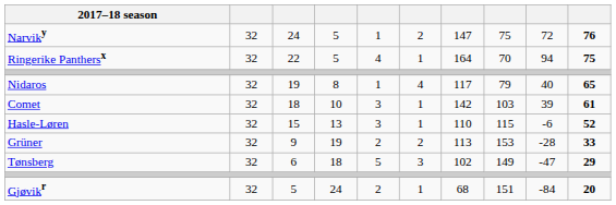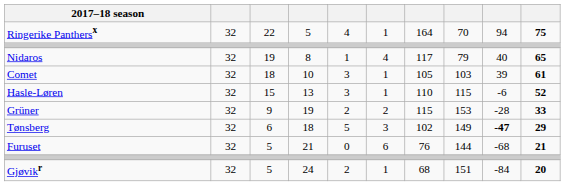 <table class="wikitable">
 <tr>
 <th style="width:18em;">2017–18 season</th>
 <th style="width:3em;"></th>
 <th style="width:3em;"></th>
 <th style="width:3em;"></th>
 <th style="width:3em;"></th>
 <th style="width:3em;"></th>
 <th style="width:3em;"></th>
 <th style="width:3em;"></th>
 <th style="width:3em;"></th>
 <th style="width:3em;"></th>
-</tr>
-<tr align=center>
-<td align=left><a href='#'>Narvik</a><sup><strong>y</strong></sup></td>
-<td>32</td>
-<td>24</td>
-<td>5</td>
-<td>1</td>
-<td>2</td>
-<td>147</td>
-<td>75</td>
-<td>72</td>
-<td><strong>76</strong></td>
 </tr>
 <tr align=center>
 <td align=left><a href='#'>Ringerike Panthers</a><sup><strong>x</strong></sup></td>
 <td>32</td>
 <td>22</td>
 <td>5</td>
 <td>4</td>
 <td>1</td>
 <td>164</td>
 <td>70</td>
 <td>94</td>
 <td><strong>75</strong></td>
 </tr>
 <tr bgcolor="#cccccc" class="unsortable">
 <td colspan=10></td>
 </tr>
 <tr align=center>
 <td align=left><a href='#'>Nidaros</a></td>
 <td>32</td>
 <td>19</td>
 <td>8</td>
 <td>1</td>
 <td>4</td>
 <td>117</td>
 <td>79</td>
 <td>40</td>
 <td><strong>65</strong></td>
 </tr>
 <tr align=center>
 <td align=left><a href='#'>Comet</a></td>
 <td>32</td>
 <td>18</td>
 <td>10</td>
 <td>3</td>
 <td>1</td>
-<td>142</td>
+<td>105</td>
 <td>103</td>
 <td>39</td>
 <td><strong>61</strong></td>
 </tr>
 <tr align=center>
 <td align=left><a href='#'>Hasle-Løren</a></td>
 <td>32</td>
 <td>15</td>
 <td>13</td>
 <td>3</td>
 <td>1</td>
 <td>110</td>
 <td>115</td>
 <td>-6</td>
 <td><strong>52</strong></td>
 </tr>
 <tr align=center>
 <td align=left><a href='#'>Grüner</a></td>
 <td>32</td>
 <td>9</td>
 <td>19</td>
 <td>2</td>
 <td>2</td>
-<td>113</td>
+<td>115</td>
 <td>153</td>
 <td>-28</td>
 <td><strong>33</strong></td>
 </tr>
 <tr align=center>
 <td align=left><a href='#'>Tønsberg</a></td>
 <td>32</td>
 <td>6</td>
 <td>18</td>
 <td>5</td>
 <td>3</td>
 <td>102</td>
 <td>149</td>
-<td>-47</td>
+<td><strong>-47</strong></td>
 <td><strong>29</strong></td>
+</tr>
+<tr align=center>
+<td align=left><a href='#'>Furuset</a></td>
+<td>32</td>
+<td>5</td>
+<td>21</td>
+<td>0</td>
+<td>6</td>
+<td>76</td>
+<td>144</td>
+<td>-68</td>
+<td><strong>21</strong></td>
 </tr>
 <tr bgcolor="#cccccc" class="unsortable">
 <td colspan=10></td>
 </tr>
 <tr align=center>
 <td align=left><a href='#'>Gjøvik</a><sup><strong>r</strong></sup></td>
 <td>32</td>
 <td>5</td>
 <td>24</td>
 <td>2</td>
 <td>1</td>
 <td>68</td>
 <td>151</td>
 <td>-84</td>
 <td><strong>20</strong></td>
 </tr>
 </table>
